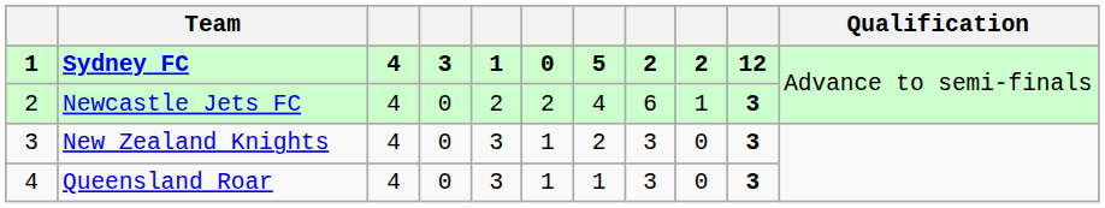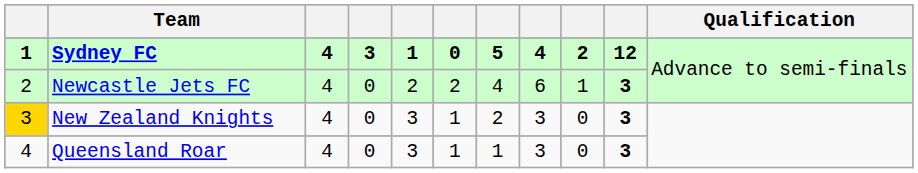 <table class="wikitable" style="font-size:90%; text-align:center;">
 <tr>
 <th width="20"></th>
 <th width="150">Team</th>
 <th width="20"></th>
 <th width="20"></th>
 <th width="20"></th>
 <th width="20"></th>
 <th width="20"></th>
 <th width="20"></th>
 <th width="20"></th>
 <th width="20"></th>
 <th>Qualification</th>
 </tr>
 <tr style="background:#ccffcc;">
 <td><strong>1</strong></td>
 <td style="text-align:left;"><strong><a href='#'>Sydney FC</a></strong></td>
 <td><strong>4</strong></td>
 <td><strong>3</strong></td>
 <td><strong>1</strong></td>
 <td><strong>0</strong></td>
 <td><strong>5</strong></td>
-<td><strong>2</strong></td>
+<td><strong>4</strong></td>
 <td><strong>2</strong></td>
 <td><strong>12</strong></td>
 <td rowspan="2">Advance to semi-finals</td>
 </tr>
 <tr style="background:#ccffcc;">
 <td>2</td>
 <td style="text-align:left;"><a href='#'>Newcastle Jets FC</a></td>
 <td>4</td>
 <td>0</td>
 <td>2</td>
 <td>2</td>
 <td>4</td>
 <td>6</td>
 <td>1</td>
 <td><strong>3</strong></td>
 </tr>
 <tr>
-<td>3</td>
+<td style="background: gold;">3</td>
 <td style="text-align:left;"><a href='#'>New Zealand Knights</a></td>
 <td>4</td>
 <td>0</td>
 <td>3</td>
 <td>1</td>
 <td>2</td>
 <td>3</td>
 <td>0</td>
 <td><strong>3</strong></td>
 <td rowspan="2"></td>
 </tr>
 <tr>
 <td>4</td>
 <td style="text-align:left;"><a href='#'>Queensland Roar</a></td>
 <td>4</td>
 <td>0</td>
 <td>3</td>
 <td>1</td>
 <td>1</td>
 <td>3</td>
 <td>0</td>
 <td><strong>3</strong></td>
 </tr>
 </table>
